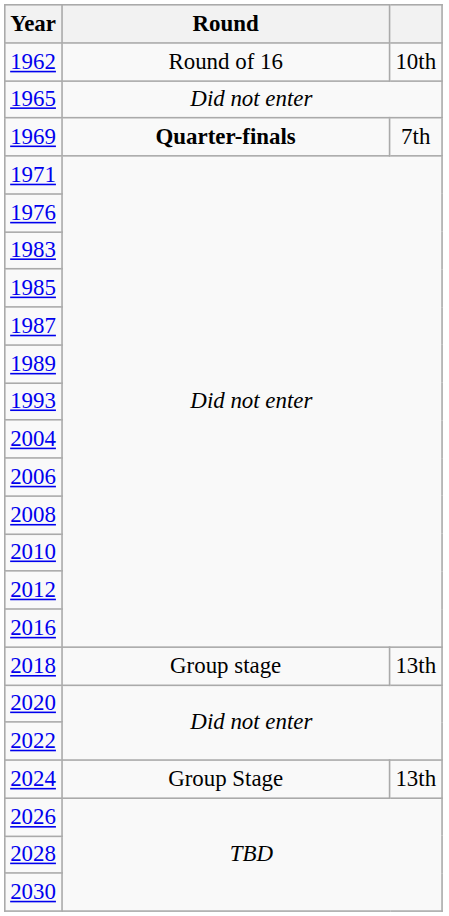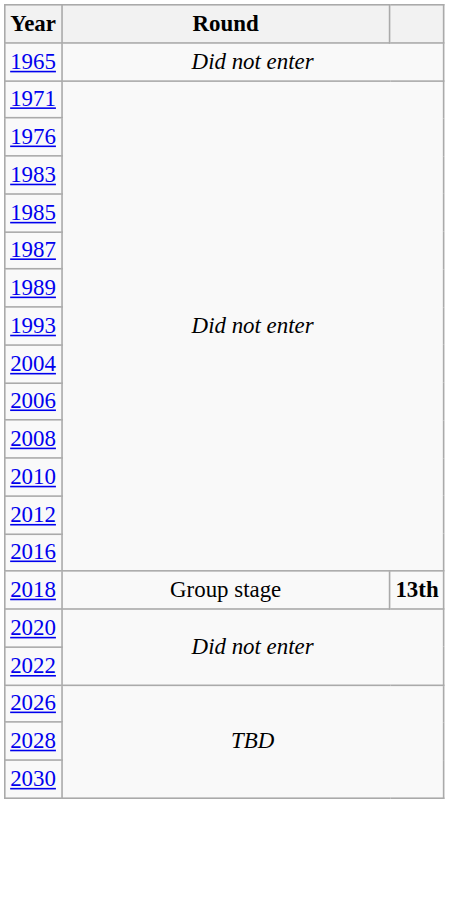 <table class="wikitable" style="text-align: center; font-size:90%">
 <tr>
 <th>Year</th>
 <th style="width:200px">Round</th>
 <th></th>
 </tr>
 <tr>
-<td><a href='#'>1962</a></td>
-<td>Round of 16</td>
-<td>10th</td>
-</tr>
-<tr>
 <td><a href='#'>1965</a></td>
 <td colspan="2"><em>Did not enter</em></td>
-</tr>
-<tr>
-<td><a href='#'>1969</a></td>
-<td><strong>Quarter-finals</strong></td>
-<td>7th</td>
 </tr>
 <tr>
 <td><a href='#'>1971</a></td>
 <td colspan="2" rowspan="13"><em>Did not enter</em></td>
 </tr>
 <tr>
 <td><a href='#'>1976</a></td>
 </tr>
 <tr>
 <td><a href='#'>1983</a></td>
 </tr>
 <tr>
 <td><a href='#'>1985</a></td>
 </tr>
 <tr>
 <td><a href='#'>1987</a></td>
 </tr>
 <tr>
 <td><a href='#'>1989</a></td>
 </tr>
 <tr>
 <td><a href='#'>1993</a></td>
 </tr>
 <tr>
 <td><a href='#'>2004</a></td>
 </tr>
 <tr>
 <td><a href='#'>2006</a></td>
 </tr>
 <tr>
 <td><a href='#'>2008</a></td>
 </tr>
 <tr>
 <td><a href='#'>2010</a></td>
 </tr>
 <tr>
 <td><a href='#'>2012</a></td>
 </tr>
 <tr>
 <td><a href='#'>2016</a></td>
 </tr>
 <tr>
 <td><a href='#'>2018</a></td>
 <td>Group stage</td>
-<td>13th</td>
+<td><strong>13th</strong></td>
 </tr>
 <tr>
 <td><a href='#'>2020</a></td>
 <td colspan="2" rowspan="2"><em>Did not enter</em></td>
 </tr>
 <tr>
 <td><a href='#'>2022</a></td>
-</tr>
-<tr>
-<td><a href='#'>2024</a></td>
-<td>Group Stage</td>
-<td>13th</td>
 </tr>
 <tr>
 <td><a href='#'>2026</a></td>
 <td colspan="2" rowspan="3"><em>TBD</em></td>
 </tr>
 <tr>
 <td><a href='#'>2028</a></td>
 </tr>
 <tr>
 <td><a href='#'>2030</a></td>
 </tr>
 </table>
